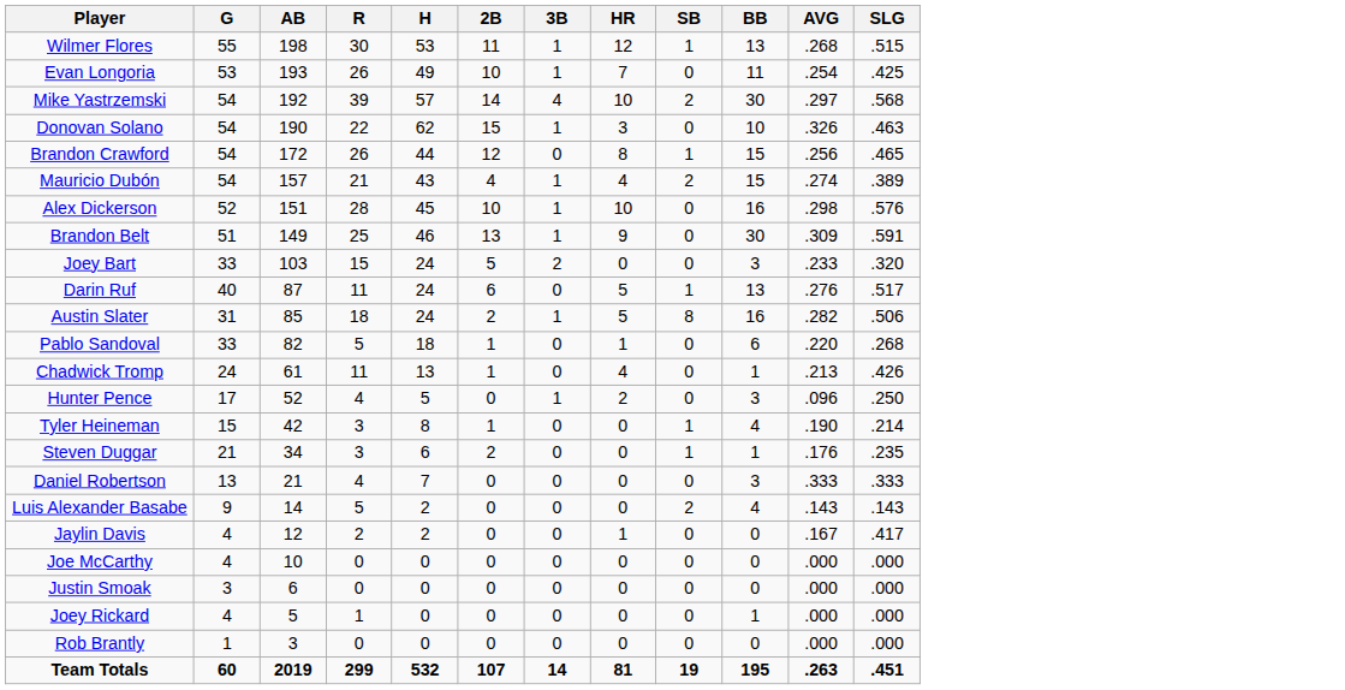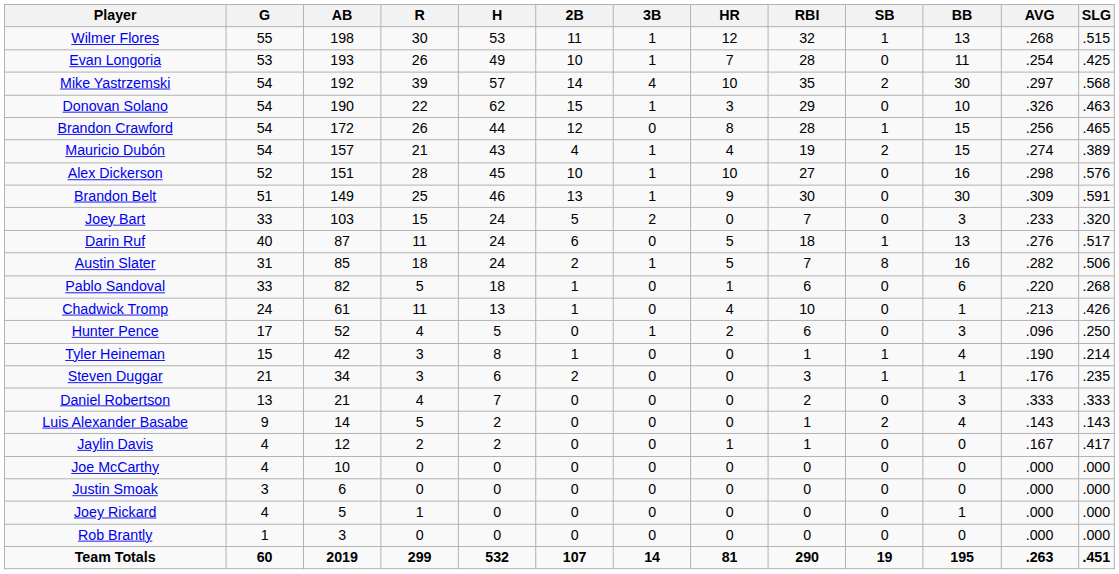 <table class=wikitable style="text-align:center">
 <tr>
 <th bgcolor=#DDDDFF; width="20%">Player</th>
 <th bgcolor=#DDDDFF; width="7%">G</th>
 <th bgcolor=#DDDDFF; width="7%">AB</th>
 <th bgcolor=#DDDDFF; width="7%">R</th>
 <th bgcolor=#DDDDFF; width="7%">H</th>
 <th bgcolor=#DDDDFF; width="7%">2B</th>
 <th bgcolor=#DDDDFF; width="7%">3B</th>
 <th bgcolor=#DDDDFF; width="7%">HR</th>
+<th bgcolor=#DDDDFF; width="7%">RBI</th>
 <th bgcolor=#DDDDFF; width="7%">SB</th>
 <th bgcolor=#DDDDFF; width="7%">BB</th>
 <th bgcolor=#DDDDFF; width="7%">AVG</th>
 <th bgcolor=#DDDDFF; width="7%">SLG</th>
 </tr>
 <tr>
 <td><a href='#'>Wilmer Flores</a></td>
 <td>55</td>
 <td>198</td>
 <td>30</td>
 <td>53</td>
 <td>11</td>
 <td>1</td>
 <td>12</td>
+<td>32</td>
 <td>1</td>
 <td>13</td>
 <td>.268</td>
 <td>.515</td>
 </tr>
 <tr>
 <td><a href='#'>Evan Longoria</a></td>
 <td>53</td>
 <td>193</td>
 <td>26</td>
 <td>49</td>
 <td>10</td>
 <td>1</td>
 <td>7</td>
+<td>28</td>
 <td>0</td>
 <td>11</td>
 <td>.254</td>
 <td>.425</td>
 </tr>
 <tr>
 <td><a href='#'>Mike Yastrzemski</a></td>
 <td>54</td>
 <td>192</td>
 <td>39</td>
 <td>57</td>
 <td>14</td>
 <td>4</td>
 <td>10</td>
+<td>35</td>
 <td>2</td>
 <td>30</td>
 <td>.297</td>
 <td>.568</td>
 </tr>
 <tr>
 <td><a href='#'>Donovan Solano</a></td>
 <td>54</td>
 <td>190</td>
 <td>22</td>
 <td>62</td>
 <td>15</td>
 <td>1</td>
 <td>3</td>
+<td>29</td>
 <td>0</td>
 <td>10</td>
 <td>.326</td>
 <td>.463</td>
 </tr>
 <tr>
 <td><a href='#'>Brandon Crawford</a></td>
 <td>54</td>
 <td>172</td>
 <td>26</td>
 <td>44</td>
 <td>12</td>
 <td>0</td>
 <td>8</td>
+<td>28</td>
 <td>1</td>
 <td>15</td>
 <td>.256</td>
 <td>.465</td>
 </tr>
 <tr>
 <td><a href='#'>Mauricio Dubón</a></td>
 <td>54</td>
 <td>157</td>
 <td>21</td>
 <td>43</td>
 <td>4</td>
 <td>1</td>
 <td>4</td>
+<td>19</td>
 <td>2</td>
 <td>15</td>
 <td>.274</td>
 <td>.389</td>
 </tr>
 <tr>
 <td><a href='#'>Alex Dickerson</a></td>
 <td>52</td>
 <td>151</td>
 <td>28</td>
 <td>45</td>
 <td>10</td>
 <td>1</td>
 <td>10</td>
+<td>27</td>
 <td>0</td>
 <td>16</td>
 <td>.298</td>
 <td>.576</td>
 </tr>
 <tr>
 <td><a href='#'>Brandon Belt</a></td>
 <td>51</td>
 <td>149</td>
 <td>25</td>
 <td>46</td>
 <td>13</td>
 <td>1</td>
 <td>9</td>
+<td>30</td>
 <td>0</td>
 <td>30</td>
 <td>.309</td>
 <td>.591</td>
 </tr>
 <tr>
 <td><a href='#'>Joey Bart</a></td>
 <td>33</td>
 <td>103</td>
 <td>15</td>
 <td>24</td>
 <td>5</td>
 <td>2</td>
 <td>0</td>
+<td>7</td>
 <td>0</td>
 <td>3</td>
 <td>.233</td>
 <td>.320</td>
 </tr>
 <tr>
 <td><a href='#'>Darin Ruf</a></td>
 <td>40</td>
 <td>87</td>
 <td>11</td>
 <td>24</td>
 <td>6</td>
 <td>0</td>
 <td>5</td>
+<td>18</td>
 <td>1</td>
 <td>13</td>
 <td>.276</td>
 <td>.517</td>
 </tr>
 <tr>
 <td><a href='#'>Austin Slater</a></td>
 <td>31</td>
 <td>85</td>
 <td>18</td>
 <td>24</td>
 <td>2</td>
 <td>1</td>
 <td>5</td>
+<td>7</td>
 <td>8</td>
 <td>16</td>
 <td>.282</td>
 <td>.506</td>
 </tr>
 <tr>
 <td><a href='#'>Pablo Sandoval</a></td>
 <td>33</td>
 <td>82</td>
 <td>5</td>
 <td>18</td>
 <td>1</td>
 <td>0</td>
 <td>1</td>
+<td>6</td>
 <td>0</td>
 <td>6</td>
 <td>.220</td>
 <td>.268</td>
 </tr>
 <tr>
 <td><a href='#'>Chadwick Tromp</a></td>
 <td>24</td>
 <td>61</td>
 <td>11</td>
 <td>13</td>
 <td>1</td>
 <td>0</td>
 <td>4</td>
+<td>10</td>
 <td>0</td>
 <td>1</td>
 <td>.213</td>
 <td>.426</td>
 </tr>
 <tr>
 <td><a href='#'>Hunter Pence</a></td>
 <td>17</td>
 <td>52</td>
 <td>4</td>
 <td>5</td>
 <td>0</td>
 <td>1</td>
 <td>2</td>
+<td>6</td>
 <td>0</td>
 <td>3</td>
 <td>.096</td>
 <td>.250</td>
 </tr>
 <tr>
 <td><a href='#'>Tyler Heineman</a></td>
 <td>15</td>
 <td>42</td>
 <td>3</td>
 <td>8</td>
 <td>1</td>
 <td>0</td>
 <td>0</td>
 <td>1</td>
+<td>1</td>
 <td>4</td>
 <td>.190</td>
 <td>.214</td>
 </tr>
 <tr>
 <td><a href='#'>Steven Duggar</a></td>
 <td>21</td>
 <td>34</td>
 <td>3</td>
 <td>6</td>
 <td>2</td>
 <td>0</td>
 <td>0</td>
+<td>3</td>
 <td>1</td>
 <td>1</td>
 <td>.176</td>
 <td>.235</td>
 </tr>
 <tr>
 <td><a href='#'>Daniel Robertson</a></td>
 <td>13</td>
 <td>21</td>
 <td>4</td>
 <td>7</td>
 <td>0</td>
 <td>0</td>
 <td>0</td>
+<td>2</td>
 <td>0</td>
 <td>3</td>
 <td>.333</td>
 <td>.333</td>
 </tr>
 <tr>
 <td><a href='#'>Luis Alexander Basabe</a></td>
 <td>9</td>
 <td>14</td>
 <td>5</td>
 <td>2</td>
 <td>0</td>
 <td>0</td>
 <td>0</td>
+<td>1</td>
 <td>2</td>
 <td>4</td>
 <td>.143</td>
 <td>.143</td>
 </tr>
 <tr>
 <td><a href='#'>Jaylin Davis</a></td>
 <td>4</td>
 <td>12</td>
 <td>2</td>
 <td>2</td>
 <td>0</td>
 <td>0</td>
 <td>1</td>
+<td>1</td>
 <td>0</td>
 <td>0</td>
 <td>.167</td>
 <td>.417</td>
 </tr>
 <tr>
 <td><a href='#'>Joe McCarthy</a></td>
 <td>4</td>
 <td>10</td>
+<td>0</td>
 <td>0</td>
 <td>0</td>
 <td>0</td>
 <td>0</td>
 <td>0</td>
 <td>0</td>
 <td>0</td>
 <td>.000</td>
 <td>.000</td>
 </tr>
 <tr>
 <td><a href='#'>Justin Smoak</a></td>
 <td>3</td>
 <td>6</td>
 <td>0</td>
 <td>0</td>
 <td>0</td>
 <td>0</td>
 <td>0</td>
 <td>0</td>
 <td>0</td>
+<td>0</td>
 <td>.000</td>
 <td>.000</td>
 </tr>
 <tr>
 <td><a href='#'>Joey Rickard</a></td>
 <td>4</td>
 <td>5</td>
 <td>1</td>
+<td>0</td>
 <td>0</td>
 <td>0</td>
 <td>0</td>
 <td>0</td>
 <td>0</td>
 <td>1</td>
 <td>.000</td>
 <td>.000</td>
 </tr>
 <tr>
 <td><a href='#'>Rob Brantly</a></td>
 <td>1</td>
 <td>3</td>
 <td>0</td>
 <td>0</td>
 <td>0</td>
 <td>0</td>
 <td>0</td>
 <td>0</td>
 <td>0</td>
+<td>0</td>
 <td>.000</td>
 <td>.000</td>
 </tr>
 <tr>
 <td><strong>Team Totals</strong></td>
 <td><strong>60</strong></td>
 <td><strong>2019</strong></td>
 <td><strong>299</strong></td>
 <td><strong>532</strong></td>
 <td><strong>107</strong></td>
 <td><strong>14</strong></td>
 <td><strong>81</strong></td>
+<td><strong>290</strong></td>
 <td><strong>19</strong></td>
 <td><strong>195</strong></td>
 <td><strong>.263</strong></td>
 <td><strong>.451</strong></td>
 </tr>
 </table>
